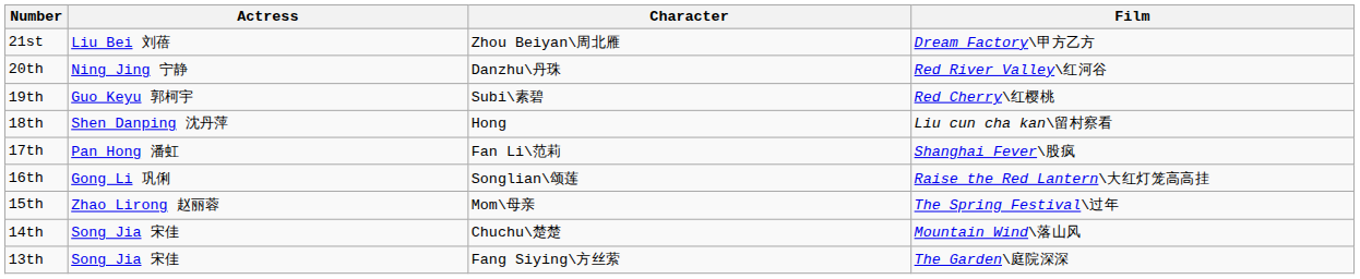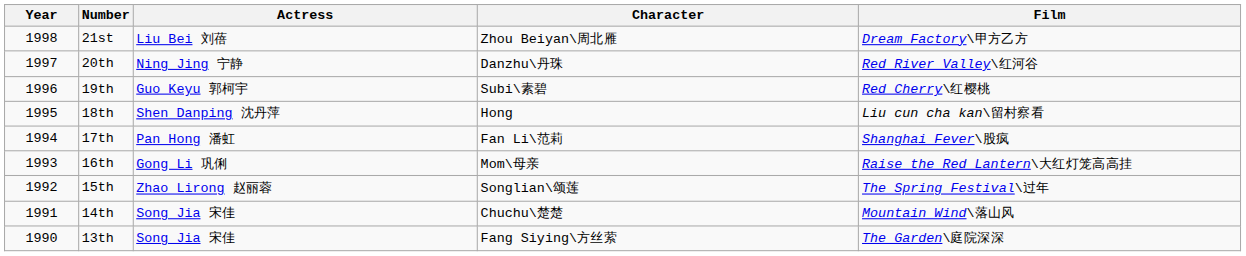 <table class="wikitable" width="95%" align="center">
 <tr>
+<th width="6%">Year</th>
 <th width="4%">Number</th>
 <th width="28%">Actress</th>
 <th width="31%">Character</th>
 <th width="31%">Film</th>
 </tr>
 <tr>
+<td style="text-align:center;">1998</td>
 <td>21st</td>
 <td><a href='#'>Liu Bei</a> 刘蓓</td>
 <td>Zhou Beiyan\周北雁</td>
 <td><em><a href='#'>Dream Factory</a></em>\甲方乙方</td>
 </tr>
 <tr>
+<td style="text-align:center;">1997</td>
 <td>20th</td>
 <td><a href='#'>Ning Jing</a> 宁静</td>
 <td>Danzhu\丹珠</td>
 <td><em><a href='#'>Red River Valley</a></em>\红河谷</td>
 </tr>
 <tr>
+<td style="text-align:center;">1996</td>
 <td>19th</td>
 <td><a href='#'>Guo Keyu</a> 郭柯宇</td>
 <td>Subi\素碧</td>
 <td><em><a href='#'>Red Cherry</a></em>\红樱桃</td>
 </tr>
 <tr>
+<td style="text-align:center;">1995</td>
 <td>18th</td>
 <td><a href='#'>Shen Danping</a> 沈丹萍</td>
 <td>Hong</td>
 <td><em>Liu cun cha kan</em>\留村察看</td>
 </tr>
 <tr>
+<td style="text-align:center;">1994</td>
 <td>17th</td>
 <td><a href='#'>Pan Hong</a> 潘虹</td>
 <td>Fan Li\范莉</td>
 <td><em><a href='#'>Shanghai Fever</a></em>\股疯</td>
 </tr>
 <tr>
+<td style="text-align:center;">1993</td>
 <td>16th</td>
 <td><a href='#'>Gong Li</a> 巩俐</td>
-<td>Songlian\颂莲</td>
+<td>Mom\母亲</td>
 <td><em><a href='#'>Raise the Red Lantern</a></em>\大红灯笼高高挂</td>
 </tr>
 <tr>
+<td style="text-align:center;">1992</td>
 <td>15th</td>
 <td><a href='#'>Zhao Lirong</a> 赵丽蓉</td>
-<td>Mom\母亲</td>
+<td>Songlian\颂莲</td>
 <td><em><a href='#'>The Spring Festival</a></em>\过年</td>
 </tr>
 <tr>
+<td style="text-align:center;">1991</td>
 <td>14th</td>
 <td><a href='#'>Song Jia</a> 宋佳</td>
 <td>Chuchu\楚楚</td>
 <td><em><a href='#'>Mountain Wind</a></em>\落山风</td>
 </tr>
 <tr>
+<td style="text-align:center;">1990</td>
 <td>13th</td>
 <td><a href='#'>Song Jia</a> 宋佳</td>
 <td>Fang Siying\方丝萦</td>
 <td><em><a href='#'>The Garden</a></em>\庭院深深</td>
 </tr>
 </table>
